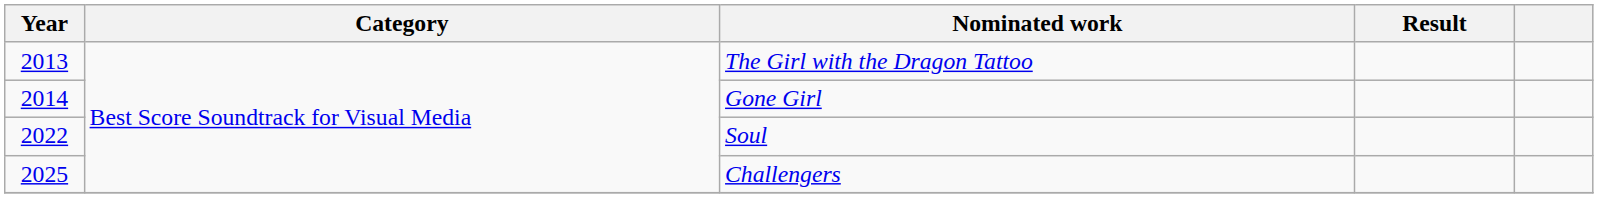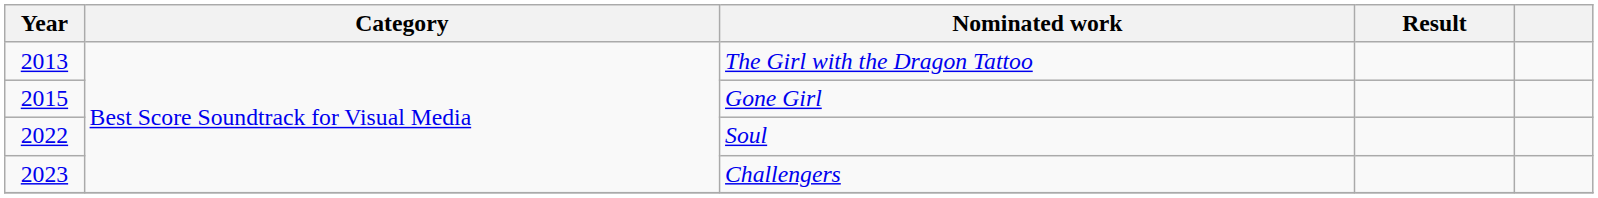 <table class="wikitable" style="width:85%;">
 <tr>
 <th width=5%>Year</th>
 <th style="width:40%;">Category</th>
 <th style="width:40%;">Nominated work</th>
 <th style="width:10%;">Result</th>
 <th width=5%></th>
 </tr>
 <tr>
 <td style="text-align:center;"><a href='#'>2013</a></td>
 <td rowspan="4"><a href='#'>Best Score Soundtrack for Visual Media</a></td>
 <td><em><a href='#'>The Girl with the Dragon Tattoo</a></em></td>
 <td></td>
 <td style="text-align:center;"></td>
 </tr>
 <tr>
-<td style="text-align:center;"><a href='#'>2014</a></td>
+<td style="text-align:center;"><a href='#'>2015</a></td>
 <td><em><a href='#'>Gone Girl</a></em></td>
 <td></td>
 <td style="text-align:center;"></td>
 </tr>
 <tr>
 <td style="text-align:center;"><a href='#'>2022</a></td>
 <td><em><a href='#'>Soul</a></em></td>
 <td></td>
 <td style="text-align:center;"></td>
 </tr>
 <tr>
-<td style="text-align:center;"><a href='#'>2025</a></td>
+<td style="text-align:center;"><a href='#'>2023</a></td>
 <td><em><a href='#'>Challengers</a></em></td>
 <td></td>
 <td style="text-align:center;"></td>
 </tr>
 <tr>
 </tr>
 </table>
